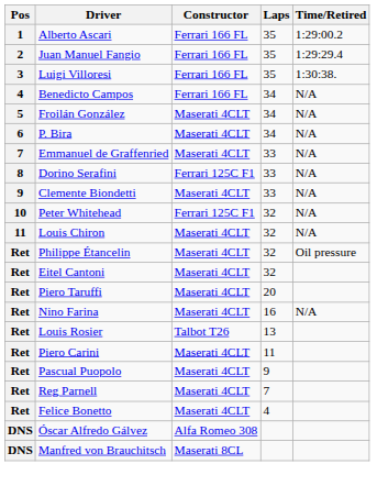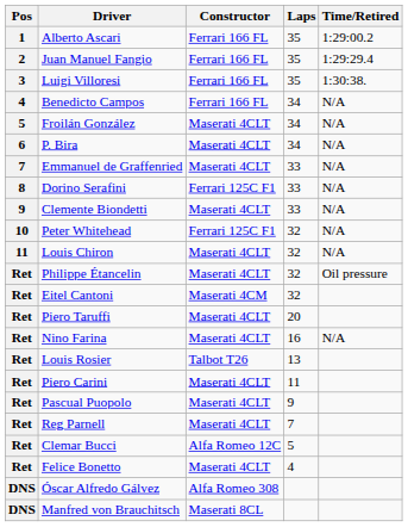 <table class="wikitable">
 <tr>
 <th>Pos</th>
 <th>Driver</th>
 <th>Constructor</th>
 <th>Laps</th>
 <th>Time/Retired</th>
 </tr>
 <tr>
 <th>1</th>
 <td> <a href='#'>Alberto Ascari</a></td>
 <td><a href='#'>Ferrari 166 FL</a></td>
 <td>35</td>
 <td>1:29:00.2</td>
 </tr>
 <tr>
 <th>2</th>
 <td> <a href='#'>Juan Manuel Fangio</a></td>
 <td><a href='#'>Ferrari 166 FL</a></td>
 <td>35</td>
 <td>1:29:29.4</td>
 </tr>
 <tr>
 <th>3</th>
 <td> <a href='#'>Luigi Villoresi</a></td>
 <td><a href='#'>Ferrari 166 FL</a></td>
 <td>35</td>
 <td>1:30:38.</td>
 </tr>
 <tr>
 <th>4</th>
 <td> <a href='#'>Benedicto Campos</a></td>
 <td><a href='#'>Ferrari 166 FL</a></td>
 <td>34</td>
 <td>N/A</td>
 </tr>
 <tr>
 <th>5</th>
 <td> <a href='#'>Froilán González</a></td>
 <td><a href='#'>Maserati 4CLT</a></td>
 <td>34</td>
 <td>N/A</td>
 </tr>
 <tr>
 <th>6</th>
 <td> <a href='#'>P. Bira</a></td>
 <td><a href='#'>Maserati 4CLT</a></td>
 <td>34</td>
 <td>N/A</td>
 </tr>
 <tr>
 <th>7</th>
 <td> <a href='#'>Emmanuel de Graffenried</a></td>
 <td><a href='#'>Maserati 4CLT</a></td>
 <td>33</td>
 <td>N/A</td>
 </tr>
 <tr>
 <th>8</th>
 <td> <a href='#'>Dorino Serafini</a></td>
 <td><a href='#'>Ferrari 125C F1</a></td>
 <td>33</td>
 <td>N/A</td>
 </tr>
 <tr>
 <th>9</th>
 <td> <a href='#'>Clemente Biondetti</a></td>
 <td><a href='#'>Maserati 4CLT</a></td>
 <td>33</td>
 <td>N/A</td>
 </tr>
 <tr>
 <th>10</th>
 <td> <a href='#'>Peter Whitehead</a></td>
 <td><a href='#'>Ferrari 125C F1</a></td>
 <td>32</td>
 <td>N/A</td>
 </tr>
 <tr>
 <th>11</th>
 <td> <a href='#'>Louis Chiron</a></td>
 <td><a href='#'>Maserati 4CLT</a></td>
 <td>32</td>
 <td>N/A</td>
 </tr>
 <tr>
 <th>Ret</th>
 <td> <a href='#'>Philippe Étancelin</a></td>
 <td><a href='#'>Maserati 4CLT</a></td>
 <td>32</td>
 <td>Oil pressure</td>
 </tr>
 <tr>
 <th>Ret</th>
 <td> <a href='#'>Eitel Cantoni</a></td>
-<td><a href='#'>Maserati 4CLT</a></td>
+<td><a href='#'>Maserati 4CM</a></td>
 <td>32</td>
 <td></td>
 </tr>
 <tr>
 <th>Ret</th>
 <td> <a href='#'>Piero Taruffi</a></td>
 <td><a href='#'>Maserati 4CLT</a></td>
 <td>20</td>
 <td></td>
 </tr>
 <tr>
 <th>Ret</th>
 <td> <a href='#'>Nino Farina</a></td>
 <td><a href='#'>Maserati 4CLT</a></td>
 <td>16</td>
 <td>N/A</td>
 </tr>
 <tr>
 <th>Ret</th>
 <td> <a href='#'>Louis Rosier</a></td>
 <td><a href='#'>Talbot T26</a></td>
 <td>13</td>
 <td></td>
 </tr>
 <tr>
 <th>Ret</th>
 <td> <a href='#'>Piero Carini</a></td>
 <td><a href='#'>Maserati 4CLT</a></td>
 <td>11</td>
 <td></td>
 </tr>
 <tr>
 <th>Ret</th>
 <td> <a href='#'>Pascual Puopolo</a></td>
 <td><a href='#'>Maserati 4CLT</a></td>
 <td>9</td>
 <td></td>
 </tr>
 <tr>
 <th>Ret</th>
 <td> <a href='#'>Reg Parnell</a></td>
 <td><a href='#'>Maserati 4CLT</a></td>
 <td>7</td>
 <td></td>
 </tr>
 <tr>
 <th>Ret</th>
+<td> <a href='#'>Clemar Bucci</a></td>
+<td><a href='#'>Alfa Romeo 12C</a></td>
+<td>5</td>
+<td></td>
+</tr>
+<tr>
+<th>Ret</th>
 <td> <a href='#'>Felice Bonetto</a></td>
 <td><a href='#'>Maserati 4CLT</a></td>
 <td>4</td>
 <td></td>
 </tr>
 <tr>
 <th>DNS</th>
 <td> <a href='#'>Óscar Alfredo Gálvez</a></td>
 <td><a href='#'>Alfa Romeo 308</a></td>
 <td></td>
 <td></td>
 </tr>
 <tr>
 <th>DNS</th>
 <td> <a href='#'>Manfred von Brauchitsch</a></td>
 <td><a href='#'>Maserati 8CL</a></td>
 <td></td>
 <td></td>
 </tr>
 </table>
